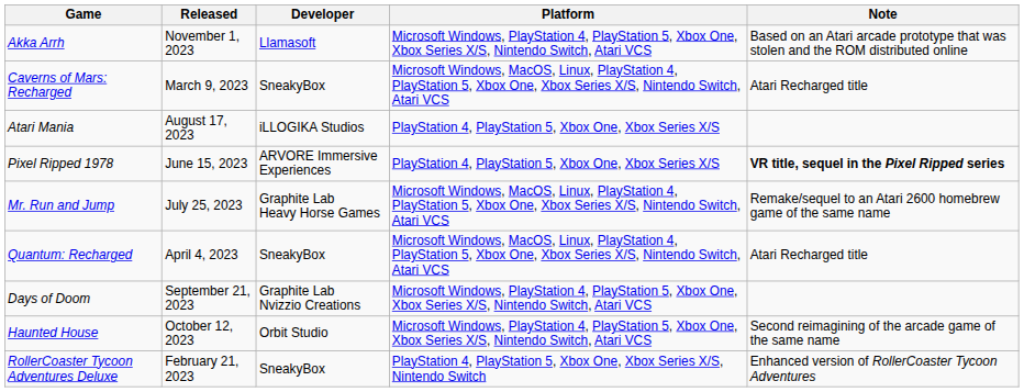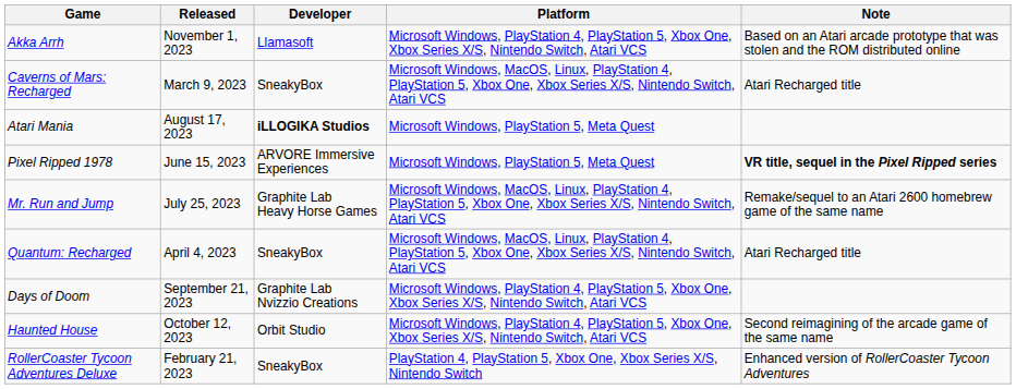 <table class="wikitable sortable">
 <tr>
 <th>Game</th>
 <th>Released</th>
 <th>Developer</th>
 <th>Platform</th>
 <th>Note</th>
 </tr>
 <tr>
 <td><em><a href='#'>Akka Arrh</a></em></td>
 <td>November 1, 2023</td>
 <td><a href='#'>Llamasoft</a></td>
 <td><a href='#'>Microsoft Windows</a>, <a href='#'>PlayStation 4</a>, <a href='#'>PlayStation 5</a>, <a href='#'>Xbox One</a>, <a href='#'>Xbox Series X/S</a>, <a href='#'>Nintendo Switch</a>, <a href='#'>Atari VCS</a></td>
 <td>Based on an Atari arcade prototype that was stolen and the ROM distributed online</td>
 </tr>
 <tr>
 <td><em><a href='#'>Caverns of Mars: Recharged</a></em></td>
 <td>March 9, 2023</td>
 <td>SneakyBox</td>
 <td><a href='#'>Microsoft Windows</a>, <a href='#'>MacOS</a>, <a href='#'>Linux</a>, <a href='#'>PlayStation 4</a>, <a href='#'>PlayStation 5</a>, <a href='#'>Xbox One</a>, <a href='#'>Xbox Series X/S</a>, <a href='#'>Nintendo Switch</a>, <a href='#'>Atari VCS</a></td>
 <td>Atari Recharged title</td>
 </tr>
 <tr>
 <td><em>Atari Mania</em></td>
 <td>August 17, 2023</td>
-<td>iLLOGIKA Studios</td>
-<td><a href='#'>PlayStation 4</a>, <a href='#'>PlayStation 5</a>, <a href='#'>Xbox One</a>, <a href='#'>Xbox Series X/S</a></td>
+<td><strong>iLLOGIKA Studios</strong></td>
+<td><a href='#'>Microsoft Windows</a>, <a href='#'>PlayStation 5</a>, <a href='#'>Meta Quest</a></td>
 <td></td>
 </tr>
 <tr>
 <td><em>Pixel Ripped 1978</em></td>
 <td>June 15, 2023</td>
 <td>ARVORE Immersive Experiences</td>
-<td><a href='#'>PlayStation 4</a>, <a href='#'>PlayStation 5</a>, <a href='#'>Xbox One</a>, <a href='#'>Xbox Series X/S</a></td>
+<td><a href='#'>Microsoft Windows</a>, <a href='#'>PlayStation 5</a>, <a href='#'>Meta Quest</a></td>
 <td><strong>VR title, sequel in the <em>Pixel Ripped</em> series</strong></td>
 </tr>
 <tr>
 <td><em><a href='#'>Mr. Run and Jump</a></em></td>
 <td>July 25, 2023</td>
 <td>Graphite Lab<br>Heavy Horse Games</td>
 <td><a href='#'>Microsoft Windows</a>, <a href='#'>MacOS</a>, <a href='#'>Linux</a>, <a href='#'>PlayStation 4</a>, <a href='#'>PlayStation 5</a>, <a href='#'>Xbox One</a>, <a href='#'>Xbox Series X/S</a>, <a href='#'>Nintendo Switch</a>, <a href='#'>Atari VCS</a></td>
 <td>Remake/sequel to an Atari 2600 homebrew game of the same name</td>
 </tr>
 <tr>
 <td><em><a href='#'>Quantum: Recharged</a></em></td>
 <td>April 4, 2023</td>
 <td>SneakyBox</td>
 <td><a href='#'>Microsoft Windows</a>, <a href='#'>MacOS</a>, <a href='#'>Linux</a>, <a href='#'>PlayStation 4</a>, <a href='#'>PlayStation 5</a>, <a href='#'>Xbox One</a>, <a href='#'>Xbox Series X/S</a>, <a href='#'>Nintendo Switch</a>, <a href='#'>Atari VCS</a></td>
 <td>Atari Recharged title</td>
 </tr>
 <tr>
 <td><em>Days of Doom</em></td>
 <td>September 21, 2023</td>
 <td>Graphite Lab<br>Nvizzio Creations</td>
 <td><a href='#'>Microsoft Windows</a>, <a href='#'>PlayStation 4</a>, <a href='#'>PlayStation 5</a>, <a href='#'>Xbox One</a>, <a href='#'>Xbox Series X/S</a>, <a href='#'>Nintendo Switch</a>, <a href='#'>Atari VCS</a></td>
 <td></td>
 </tr>
 <tr>
 <td><em><a href='#'>Haunted House</a></em></td>
 <td>October 12, 2023</td>
 <td>Orbit Studio</td>
 <td><a href='#'>Microsoft Windows</a>, <a href='#'>PlayStation 4</a>, <a href='#'>PlayStation 5</a>, <a href='#'>Xbox One</a>, <a href='#'>Xbox Series X/S</a>, <a href='#'>Nintendo Switch</a>, <a href='#'>Atari VCS</a></td>
 <td>Second reimagining of the arcade game of the same name</td>
 </tr>
 <tr>
 <td><em><a href='#'>RollerCoaster Tycoon Adventures Deluxe</a></em></td>
 <td>February 21, 2023</td>
 <td>SneakyBox</td>
 <td><a href='#'>PlayStation 4</a>, <a href='#'>PlayStation 5</a>, <a href='#'>Xbox One</a>, <a href='#'>Xbox Series X/S</a>, <a href='#'>Nintendo Switch</a></td>
 <td>Enhanced version of <em>RollerCoaster Tycoon Adventures</em></td>
 </tr>
 </table>
